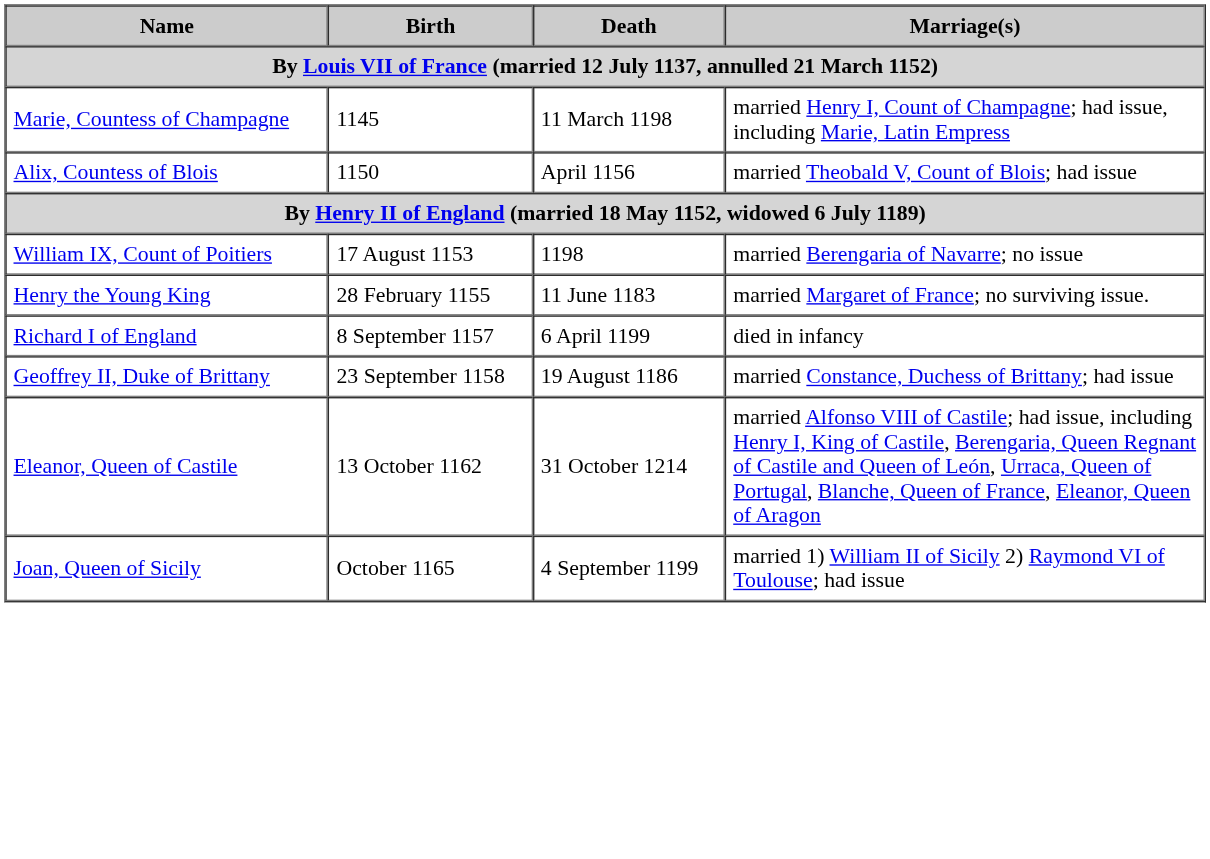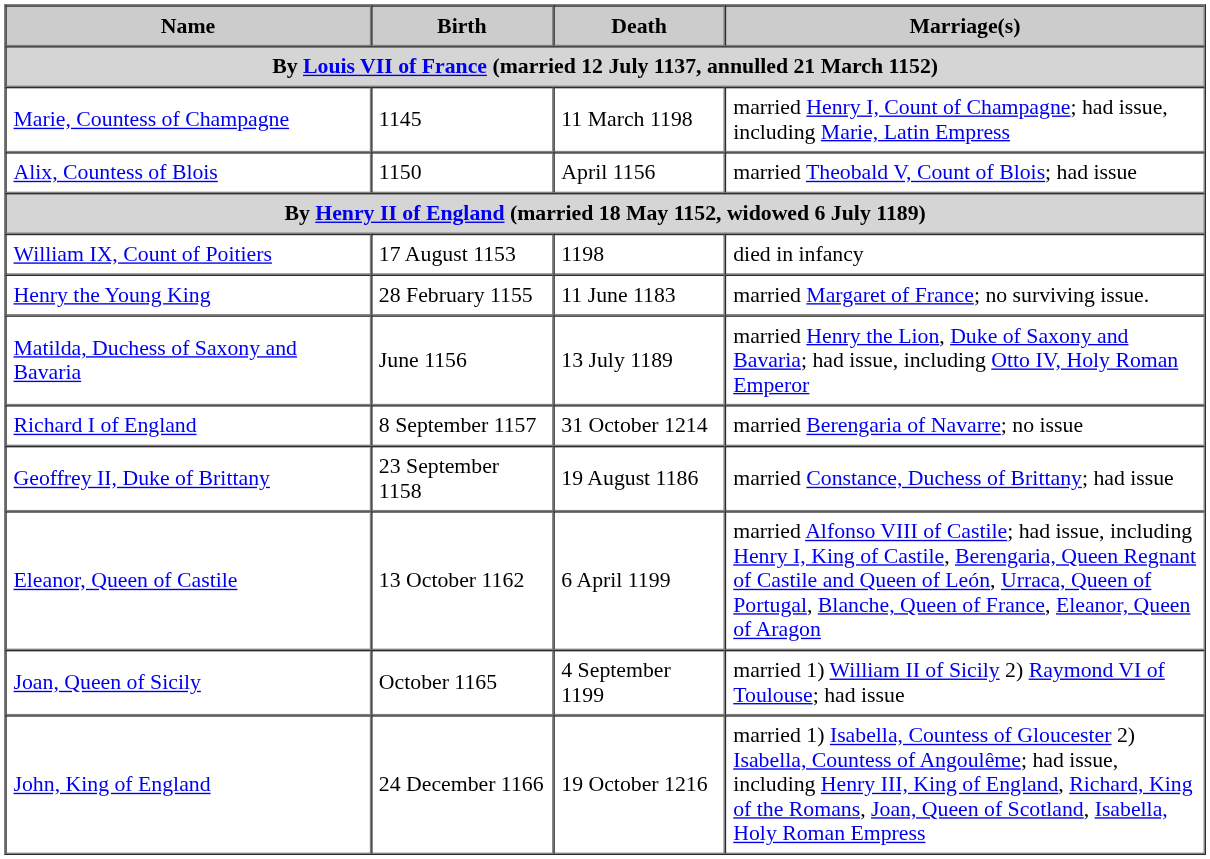 <table border="1" style="margin:auto;"  cellspacing="0" cellpadding="5">
 <tr style="background:#ccc;">
 <th>Name</th>
 <th>Birth</th>
 <th>Death</th>
 <th style="width:40%;">Marriage(s)</th>
 </tr>
 <tr style="background:#d5d5d5;">
 <th colspan=4>By <a href='#'>Louis VII of France</a> (married 12 July 1137, annulled 21 March 1152)</th>
 </tr>
 <tr>
 <td><a href='#'>Marie, Countess of Champagne</a></td>
 <td>1145</td>
 <td>11 March 1198</td>
 <td>married <a href='#'>Henry I, Count of Champagne</a>; had issue, including <a href='#'>Marie, Latin Empress</a></td>
 </tr>
 <tr>
 <td><a href='#'>Alix, Countess of Blois</a></td>
 <td>1150</td>
 <td>April 1156</td>
 <td>married <a href='#'>Theobald V, Count of Blois</a>; had issue</td>
 </tr>
 <tr>
 <th colspan="4" style="background:#d5d5d5;">By <a href='#'>Henry II of England</a> (married 18 May 1152, widowed 6 July 1189)</th>
 </tr>
 <tr>
 <td><a href='#'>William IX, Count of Poitiers</a></td>
 <td>17 August 1153</td>
 <td>1198</td>
-<td>married <a href='#'>Berengaria of Navarre</a>; no issue</td>
+<td>died in infancy</td>
 </tr>
 <tr>
 <td><a href='#'>Henry the Young King</a></td>
 <td>28 February 1155</td>
 <td>11 June 1183</td>
 <td>married <a href='#'>Margaret of France</a>; no surviving issue.</td>
 </tr>
 <tr>
+<td><a href='#'>Matilda, Duchess of Saxony and Bavaria</a></td>
+<td>June 1156</td>
+<td>13 July 1189</td>
+<td>married <a href='#'>Henry the Lion</a>, <a href='#'>Duke of Saxony and Bavaria</a>; had issue, including <a href='#'>Otto IV, Holy Roman Emperor</a></td>
+</tr>
+<tr>
 <td><a href='#'>Richard I of England</a></td>
 <td>8 September 1157</td>
-<td>6 April 1199</td>
-<td>died in infancy</td>
+<td>31 October 1214</td>
+<td>married <a href='#'>Berengaria of Navarre</a>; no issue</td>
 </tr>
 <tr>
 <td><a href='#'>Geoffrey II, Duke of Brittany</a></td>
 <td>23 September 1158</td>
 <td>19 August 1186</td>
 <td>married <a href='#'>Constance, Duchess of Brittany</a>; had issue</td>
 </tr>
 <tr>
 <td><a href='#'>Eleanor, Queen of Castile</a></td>
 <td>13 October 1162</td>
-<td>31 October 1214</td>
+<td>6 April 1199</td>
 <td>married <a href='#'>Alfonso VIII of Castile</a>; had issue, including <a href='#'>Henry I, King of Castile</a>, <a href='#'>Berengaria, Queen Regnant of Castile and Queen of León</a>, <a href='#'>Urraca, Queen of Portugal</a>, <a href='#'>Blanche, Queen of France</a>, <a href='#'>Eleanor, Queen of Aragon</a></td>
 </tr>
 <tr>
 <td><a href='#'>Joan, Queen of Sicily</a></td>
 <td>October 1165</td>
 <td>4 September 1199</td>
 <td>married 1) <a href='#'>William II of Sicily</a> 2) <a href='#'>Raymond VI of Toulouse</a>; had issue</td>
 </tr>
+<tr>
+<td><a href='#'>John, King of England</a></td>
+<td>24 December 1166</td>
+<td>19 October 1216</td>
+<td>married 1) <a href='#'>Isabella, Countess of Gloucester</a> 2) <a href='#'>Isabella, Countess of Angoulême</a>; had issue, including <a href='#'>Henry III, King of England</a>, <a href='#'>Richard, King of the Romans</a>, <a href='#'>Joan, Queen of Scotland</a>, <a href='#'>Isabella, Holy Roman Empress</a></td>
+</tr>
 </table>
